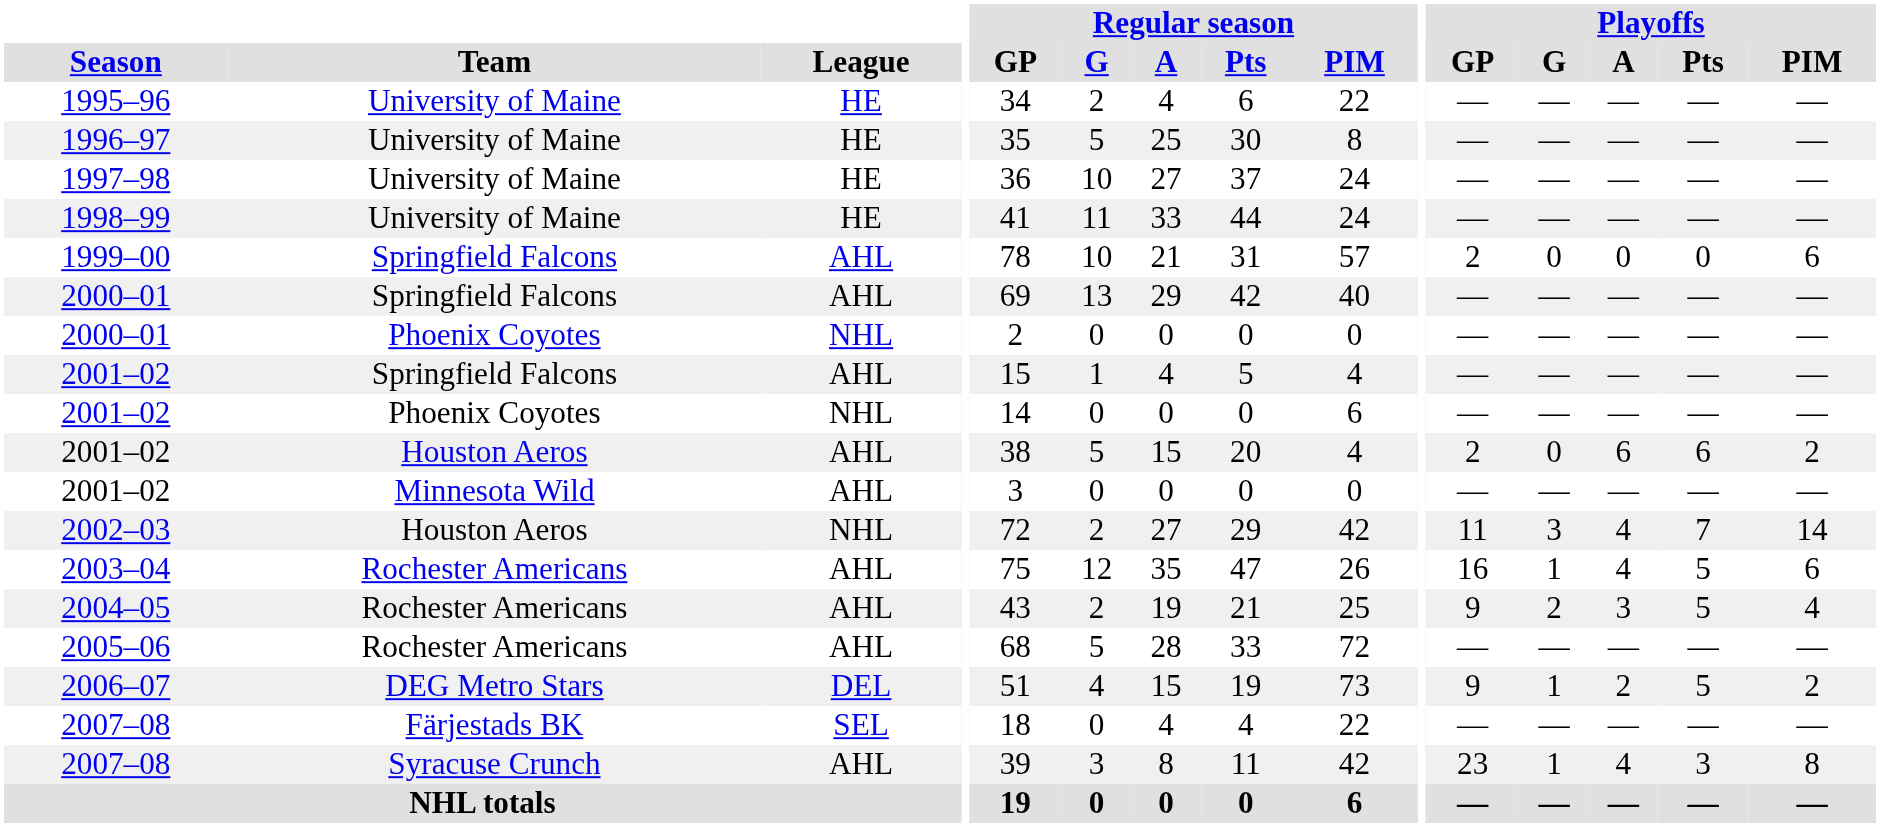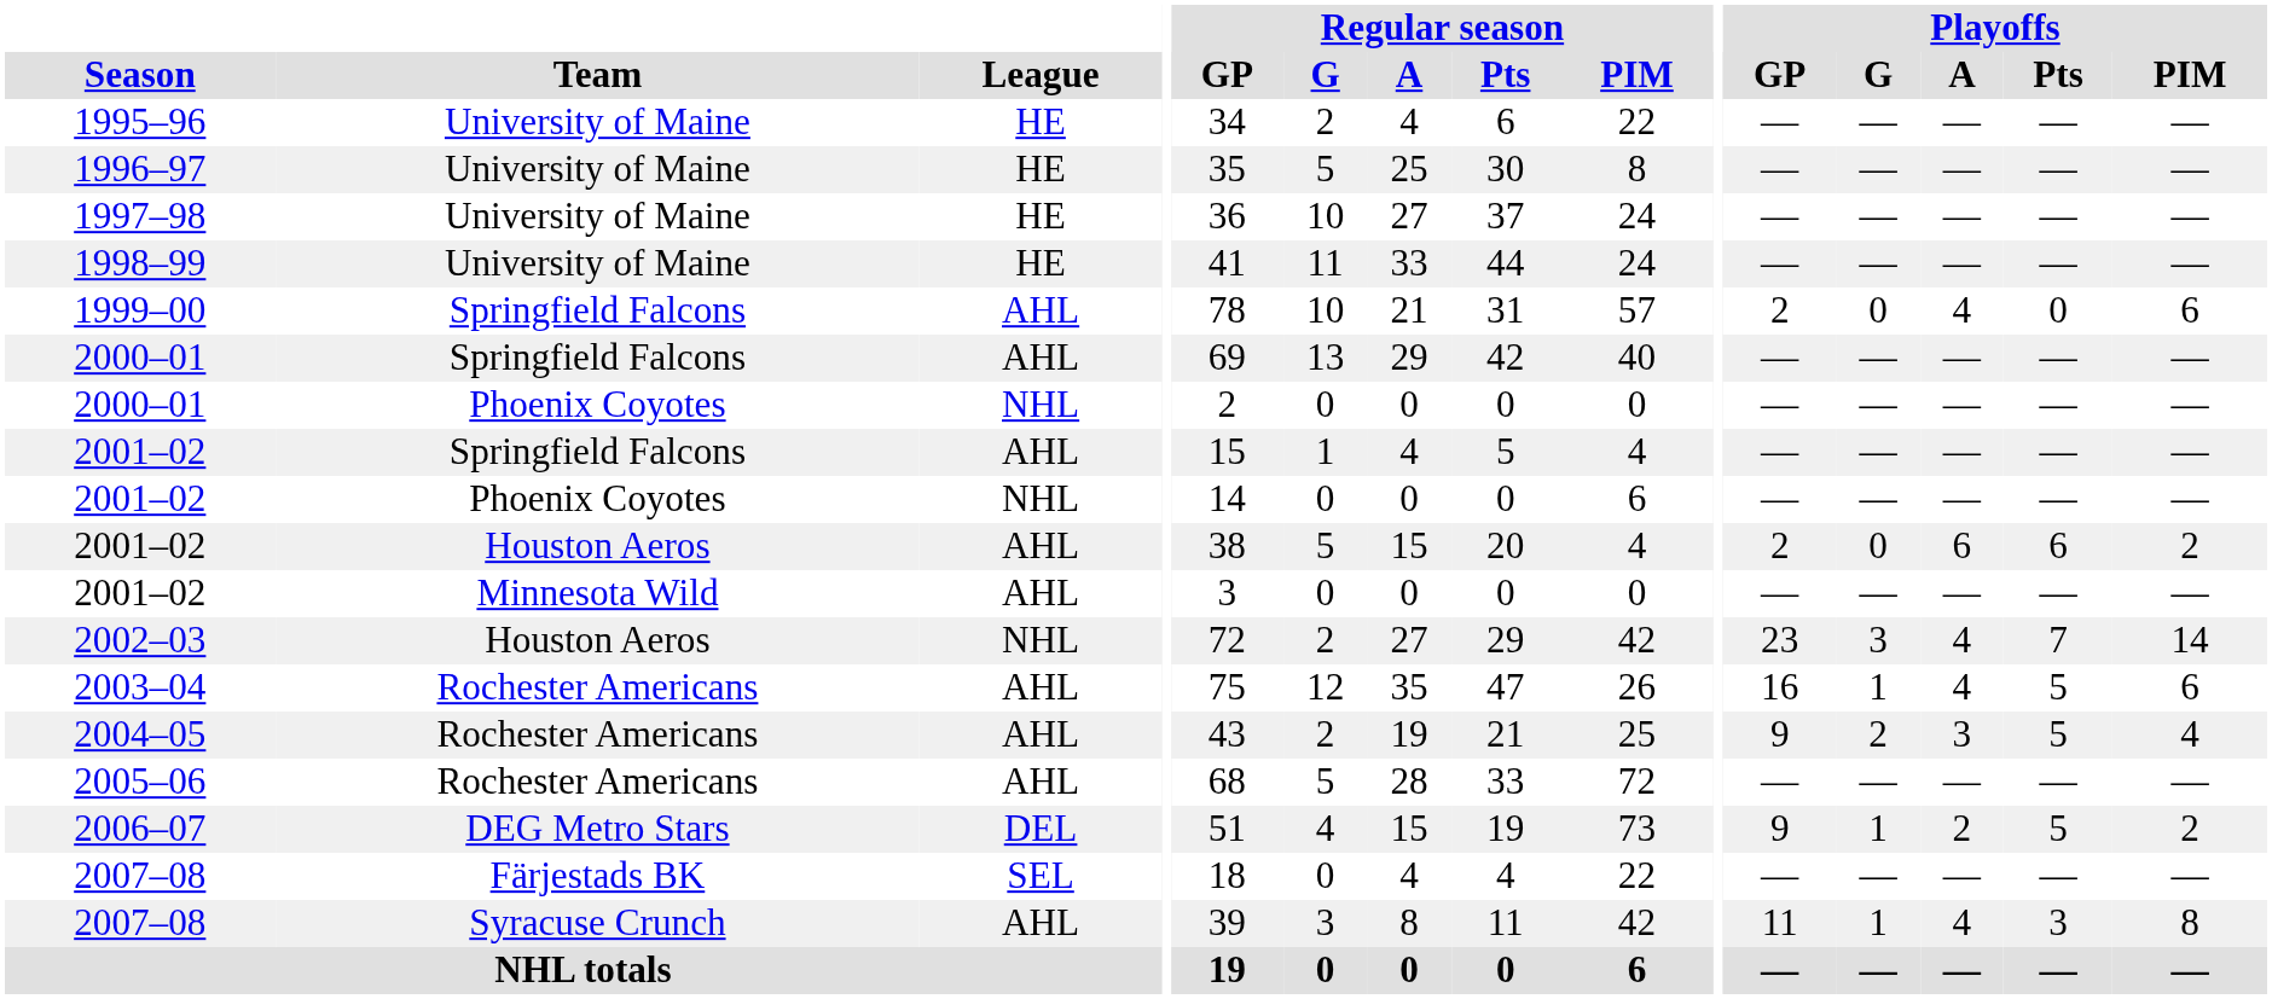 <table border="0" cellpadding="1" cellspacing="0" style="text-align:center; width:60em">
 <tr bgcolor="#e0e0e0">
 <th colspan="3" bgcolor="#ffffff"></th>
 <th rowspan="100" bgcolor="#ffffff"></th>
 <th colspan="5"><a href='#'>Regular season</a></th>
 <th rowspan="100" bgcolor="#ffffff"></th>
 <th colspan="5"><a href='#'>Playoffs</a></th>
 </tr>
 <tr bgcolor="#e0e0e0">
 <th><a href='#'>Season</a></th>
 <th>Team</th>
 <th>League</th>
 <th>GP</th>
 <th><a href='#'>G</a></th>
 <th><a href='#'>A</a></th>
 <th><a href='#'>Pts</a></th>
 <th><a href='#'>PIM</a></th>
 <th>GP</th>
 <th>G</th>
 <th>A</th>
 <th>Pts</th>
 <th>PIM</th>
 </tr>
 <tr>
 <td><a href='#'>1995–96</a></td>
 <td><a href='#'>University of Maine</a></td>
 <td><a href='#'>HE</a></td>
 <td>34</td>
 <td>2</td>
 <td>4</td>
 <td>6</td>
 <td>22</td>
 <td>—</td>
 <td>—</td>
 <td>—</td>
 <td>—</td>
 <td>—</td>
 </tr>
 <tr bgcolor="#f0f0f0">
 <td><a href='#'>1996–97</a></td>
 <td>University of Maine</td>
 <td>HE</td>
 <td>35</td>
 <td>5</td>
 <td>25</td>
 <td>30</td>
 <td>8</td>
 <td>—</td>
 <td>—</td>
 <td>—</td>
 <td>—</td>
 <td>—</td>
 </tr>
 <tr>
 <td><a href='#'>1997–98</a></td>
 <td>University of Maine</td>
 <td>HE</td>
 <td>36</td>
 <td>10</td>
 <td>27</td>
 <td>37</td>
 <td>24</td>
 <td>—</td>
 <td>—</td>
 <td>—</td>
 <td>—</td>
 <td>—</td>
 </tr>
 <tr bgcolor="#f0f0f0">
 <td><a href='#'>1998–99</a></td>
 <td>University of Maine</td>
 <td>HE</td>
 <td>41</td>
 <td>11</td>
 <td>33</td>
 <td>44</td>
 <td>24</td>
 <td>—</td>
 <td>—</td>
 <td>—</td>
 <td>—</td>
 <td>—</td>
 </tr>
 <tr>
 <td><a href='#'>1999–00</a></td>
 <td><a href='#'>Springfield Falcons</a></td>
 <td><a href='#'>AHL</a></td>
 <td>78</td>
 <td>10</td>
 <td>21</td>
 <td>31</td>
 <td>57</td>
 <td>2</td>
 <td>0</td>
-<td>0</td>
+<td>4</td>
 <td>0</td>
 <td>6</td>
 </tr>
 <tr bgcolor="#f0f0f0">
 <td><a href='#'>2000–01</a></td>
 <td>Springfield Falcons</td>
 <td>AHL</td>
 <td>69</td>
 <td>13</td>
 <td>29</td>
 <td>42</td>
 <td>40</td>
 <td>—</td>
 <td>—</td>
 <td>—</td>
 <td>—</td>
 <td>—</td>
 </tr>
 <tr>
 <td><a href='#'>2000–01</a></td>
 <td><a href='#'>Phoenix Coyotes</a></td>
 <td><a href='#'>NHL</a></td>
 <td>2</td>
 <td>0</td>
 <td>0</td>
 <td>0</td>
 <td>0</td>
 <td>—</td>
 <td>—</td>
 <td>—</td>
 <td>—</td>
 <td>—</td>
 </tr>
 <tr bgcolor="#f0f0f0">
 <td><a href='#'>2001–02</a></td>
 <td>Springfield Falcons</td>
 <td>AHL</td>
 <td>15</td>
 <td>1</td>
 <td>4</td>
 <td>5</td>
 <td>4</td>
 <td>—</td>
 <td>—</td>
 <td>—</td>
 <td>—</td>
 <td>—</td>
 </tr>
 <tr>
 <td><a href='#'>2001–02</a></td>
 <td>Phoenix Coyotes</td>
 <td>NHL</td>
 <td>14</td>
 <td>0</td>
 <td>0</td>
 <td>0</td>
 <td>6</td>
 <td>—</td>
 <td>—</td>
 <td>—</td>
 <td>—</td>
 <td>—</td>
 </tr>
 <tr bgcolor="#f0f0f0">
 <td>2001–02</td>
 <td><a href='#'>Houston Aeros</a></td>
 <td>AHL</td>
 <td>38</td>
 <td>5</td>
 <td>15</td>
 <td>20</td>
 <td>4</td>
 <td>2</td>
 <td>0</td>
 <td>6</td>
 <td>6</td>
 <td>2</td>
 </tr>
 <tr>
 <td>2001–02</td>
 <td><a href='#'>Minnesota Wild</a></td>
 <td>AHL</td>
 <td>3</td>
 <td>0</td>
 <td>0</td>
 <td>0</td>
 <td>0</td>
 <td>—</td>
 <td>—</td>
 <td>—</td>
 <td>—</td>
 <td>—</td>
 </tr>
 <tr bgcolor="#f0f0f0">
 <td><a href='#'>2002–03</a></td>
 <td>Houston Aeros</td>
 <td>NHL</td>
 <td>72</td>
 <td>2</td>
 <td>27</td>
 <td>29</td>
 <td>42</td>
-<td>11</td>
+<td>23</td>
 <td>3</td>
 <td>4</td>
 <td>7</td>
 <td>14</td>
 </tr>
 <tr>
 <td><a href='#'>2003–04</a></td>
 <td><a href='#'>Rochester Americans</a></td>
 <td>AHL</td>
 <td>75</td>
 <td>12</td>
 <td>35</td>
 <td>47</td>
 <td>26</td>
 <td>16</td>
 <td>1</td>
 <td>4</td>
 <td>5</td>
 <td>6</td>
 </tr>
 <tr bgcolor="#f0f0f0">
 <td><a href='#'>2004–05</a></td>
 <td>Rochester Americans</td>
 <td>AHL</td>
 <td>43</td>
 <td>2</td>
 <td>19</td>
 <td>21</td>
 <td>25</td>
 <td>9</td>
 <td>2</td>
 <td>3</td>
 <td>5</td>
 <td>4</td>
 </tr>
 <tr>
 <td><a href='#'>2005–06</a></td>
 <td>Rochester Americans</td>
 <td>AHL</td>
 <td>68</td>
 <td>5</td>
 <td>28</td>
 <td>33</td>
 <td>72</td>
 <td>—</td>
 <td>—</td>
 <td>—</td>
 <td>—</td>
 <td>—</td>
 </tr>
 <tr bgcolor="#f0f0f0">
 <td><a href='#'>2006–07</a></td>
 <td><a href='#'>DEG Metro Stars</a></td>
 <td><a href='#'>DEL</a></td>
 <td>51</td>
 <td>4</td>
 <td>15</td>
 <td>19</td>
 <td>73</td>
 <td>9</td>
 <td>1</td>
 <td>2</td>
 <td>5</td>
 <td>2</td>
 </tr>
 <tr>
 <td><a href='#'>2007–08</a></td>
 <td><a href='#'>Färjestads BK</a></td>
 <td><a href='#'>SEL</a></td>
 <td>18</td>
 <td>0</td>
 <td>4</td>
 <td>4</td>
 <td>22</td>
 <td>—</td>
 <td>—</td>
 <td>—</td>
 <td>—</td>
 <td>—</td>
 </tr>
 <tr bgcolor="#f0f0f0">
 <td><a href='#'>2007–08</a></td>
 <td><a href='#'>Syracuse Crunch</a></td>
 <td>AHL</td>
 <td>39</td>
 <td>3</td>
 <td>8</td>
 <td>11</td>
 <td>42</td>
-<td>23</td>
+<td>11</td>
 <td>1</td>
 <td>4</td>
 <td>3</td>
 <td>8</td>
 </tr>
 <tr bgcolor="#e0e0e0">
 <th colspan="3">NHL totals</th>
 <th>19</th>
 <th>0</th>
 <th>0</th>
 <th>0</th>
 <th>6</th>
 <th>—</th>
 <th>—</th>
 <th>—</th>
 <th>—</th>
 <th>—</th>
 </tr>
 </table>
